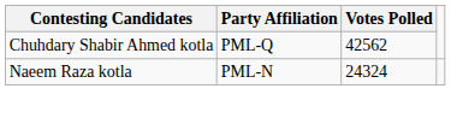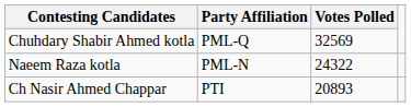 <table class="wikitable sortable">
 <tr>
 <th>Contesting Candidates</th>
 <th>Party Affiliation</th>
 <th>Votes Polled</th>
 </tr>
 <tr>
 <td>Chuhdary Shabir Ahmed kotla</td>
 <td>PML-Q</td>
-<td>42562</td>
+<td>32569</td>
 </tr>
 <tr>
 <td>Naeem Raza kotla</td>
 <td>PML-N</td>
-<td>24324</td>
+<td>24322</td>
+<td></td>
+</tr>
+<tr>
+<td>Ch Nasir Ahmed Chappar</td>
+<td>PTI</td>
+<td>20893</td>
 <td></td>
 </tr>
 </table>
